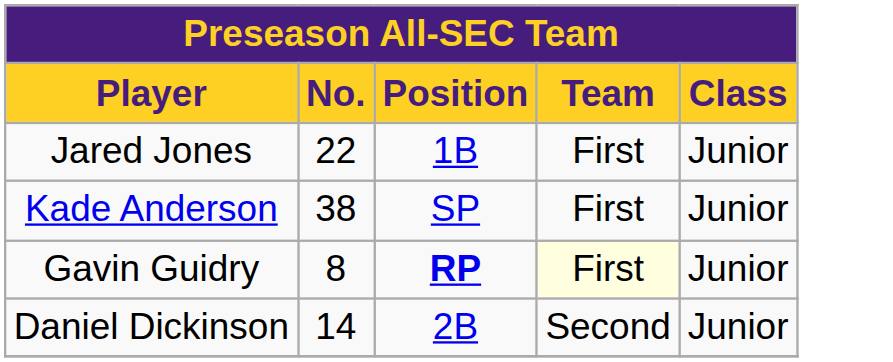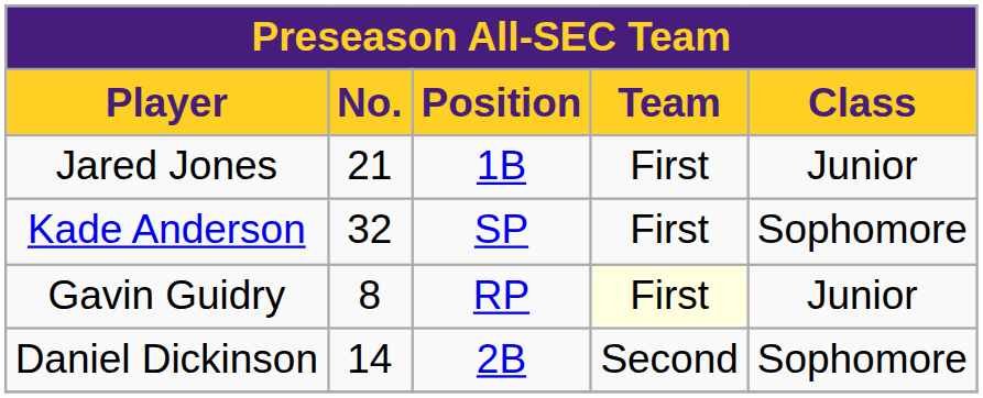 <table class="wikitable" style="text-align:center">
 <tr>
 <td colspan="5" style= "background: #461D7C; color:#FDD023"><strong>Preseason All-SEC Team</strong></td>
 </tr>
 <tr>
 <th style="background:#FDD023; color:#461D7C">Player</th>
 <th style="background:#FDD023; color:#461D7C">No.</th>
 <th style="background:#FDD023; color:#461D7C">Position</th>
 <th style="background:#FDD023; color:#461D7C">Team</th>
 <th style="background:#FDD023; color:#461D7C">Class</th>
 </tr>
 <tr>
 <td>Jared Jones</td>
-<td>22</td>
+<td>21</td>
 <td><a href='#'>1B</a></td>
 <td>First</td>
 <td>Junior</td>
 </tr>
 <tr>
 <td><a href='#'>Kade Anderson</a></td>
-<td>38</td>
+<td>32</td>
 <td><a href='#'>SP</a></td>
 <td>First</td>
-<td>Junior</td>
+<td>Sophomore</td>
 </tr>
 <tr>
 <td>Gavin Guidry</td>
 <td>8</td>
-<td><strong><a href='#'>RP</a></strong></td>
+<td><a href='#'>RP</a></td>
 <td style="background: lightyellow;">First</td>
 <td>Junior</td>
 </tr>
 <tr>
 <td>Daniel Dickinson</td>
 <td>14</td>
 <td><a href='#'>2B</a></td>
 <td>Second</td>
-<td>Junior</td>
+<td>Sophomore</td>
 </tr>
 <tr>
 </tr>
 </table>
